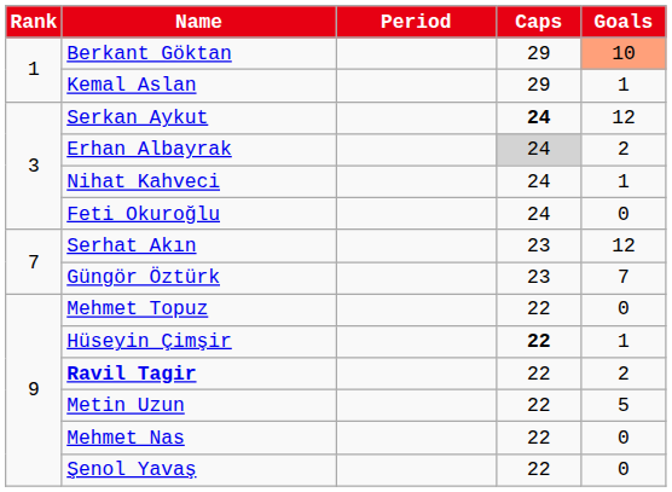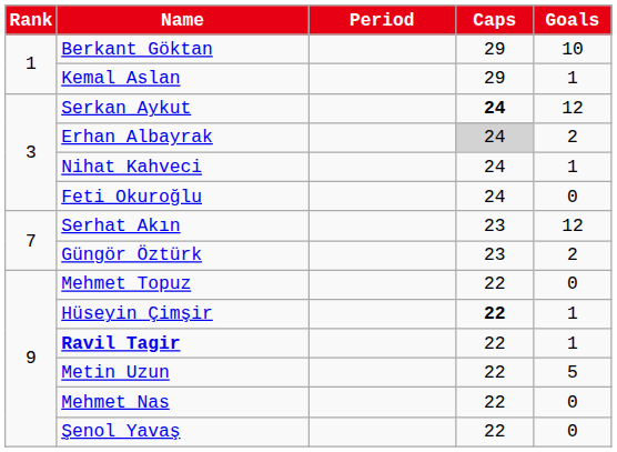 <table class="wikitable sortable" style="text-align:center">
 <tr>
 <th style="width:25px;background:#E70013;color:#FFFFFF">Rank</th>
 <th style="width:175px;background:#E70013;color:#FFFFFF">Name</th>
 <th style="width:100px;background:#E70013;color:#FFFFFF">Period</th>
 <th style="width:50px;background:#E70013;color:#FFFFFF">Caps</th>
 <th style="width:50px;background:#E70013;color:#FFFFFF">Goals</th>
 </tr>
 <tr>
 <td rowspan=2>1</td>
 <td align="left"><a href='#'>Berkant Göktan</a></td>
 <td></td>
 <td>29</td>
-<td style="background: lightsalmon;">10</td>
+<td>10</td>
 </tr>
 <tr>
 <td align="left"><a href='#'>Kemal Aslan</a></td>
 <td></td>
 <td>29</td>
 <td>1</td>
 </tr>
 <tr>
 <td rowspan=4>3</td>
 <td align="left"><a href='#'>Serkan Aykut</a></td>
 <td></td>
 <td><strong>24</strong></td>
 <td>12</td>
 </tr>
 <tr>
 <td align="left"><a href='#'>Erhan Albayrak</a></td>
 <td></td>
 <td style="background: lightgrey;">24</td>
 <td>2</td>
 </tr>
 <tr>
 <td align="left"><a href='#'>Nihat Kahveci</a></td>
 <td></td>
 <td>24</td>
 <td>1</td>
 </tr>
 <tr>
 <td align="left"><a href='#'>Feti Okuroğlu</a></td>
 <td></td>
 <td>24</td>
 <td>0</td>
 </tr>
 <tr>
 <td rowspan=2>7</td>
 <td align="left"><a href='#'>Serhat Akın</a></td>
 <td></td>
 <td>23</td>
 <td>12</td>
 </tr>
 <tr>
 <td align="left"><a href='#'>Güngör Öztürk</a></td>
 <td></td>
 <td>23</td>
-<td>7</td>
+<td>2</td>
 </tr>
 <tr>
 <td rowspan=6>9</td>
 <td align="left"><a href='#'>Mehmet Topuz</a></td>
 <td></td>
 <td>22</td>
 <td>0</td>
 </tr>
 <tr>
 <td align="left"><a href='#'>Hüseyin Çimşir</a></td>
 <td></td>
 <td><strong>22</strong></td>
 <td>1</td>
 </tr>
 <tr>
 <td align="left"><strong><a href='#'>Ravil Tagir</a></strong></td>
 <td></td>
 <td>22</td>
-<td>2</td>
+<td>1</td>
 </tr>
 <tr>
 <td align="left"><a href='#'>Metin Uzun</a></td>
 <td></td>
 <td>22</td>
 <td>5</td>
 </tr>
 <tr>
 <td align="left"><a href='#'>Mehmet Nas</a></td>
 <td></td>
 <td>22</td>
 <td>0</td>
 </tr>
 <tr>
 <td align="left"><a href='#'>Şenol Yavaş</a></td>
 <td></td>
 <td>22</td>
 <td>0</td>
 </tr>
 </table>
